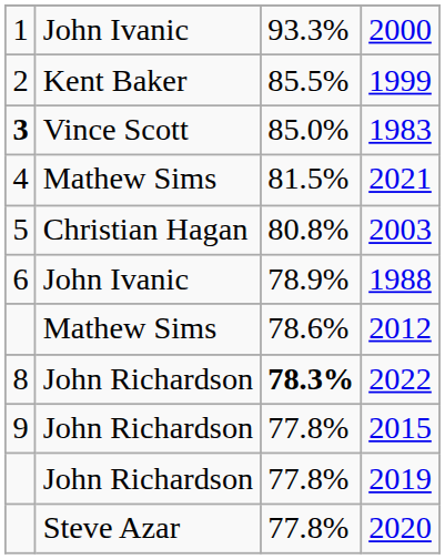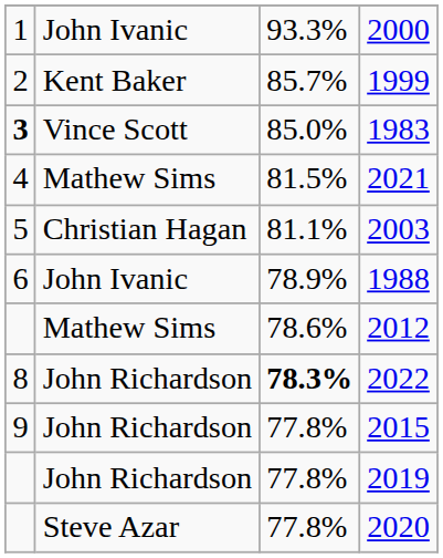 <table class="wikitable">
 <tr>
 </tr>
 <tr>
 <td>1</td>
 <td>John Ivanic</td>
 <td><abbr>93.3%</abbr></td>
 <td><a href='#'>2000</a></td>
 </tr>
 <tr>
 <td>2</td>
 <td>Kent Baker</td>
-<td><abbr>85.5%</abbr></td>
+<td><abbr>85.7%</abbr></td>
 <td><a href='#'>1999</a></td>
 </tr>
 <tr>
 <td><strong>3</strong></td>
 <td>Vince Scott</td>
 <td><abbr>85.0%</abbr></td>
 <td><a href='#'>1983</a></td>
 </tr>
 <tr>
 <td>4</td>
 <td>Mathew Sims</td>
 <td><abbr>81.5%</abbr></td>
 <td><a href='#'>2021</a></td>
 </tr>
 <tr>
 <td>5</td>
 <td>Christian Hagan</td>
-<td><abbr>80.8%</abbr></td>
+<td><abbr>81.1%</abbr></td>
 <td><a href='#'>2003</a></td>
 </tr>
 <tr>
 <td>6</td>
 <td>John Ivanic</td>
 <td><abbr>78.9%</abbr></td>
 <td><a href='#'>1988</a></td>
 </tr>
 <tr>
 <td></td>
 <td>Mathew Sims</td>
 <td><abbr>78.6%</abbr></td>
 <td><a href='#'>2012</a></td>
 </tr>
 <tr>
 <td>8</td>
 <td>John Richardson</td>
 <td><strong><abbr>78.3%</abbr></strong></td>
 <td><a href='#'>2022</a></td>
 </tr>
 <tr>
 <td>9</td>
 <td>John Richardson</td>
 <td><abbr>77.8%</abbr></td>
 <td><a href='#'>2015</a></td>
 </tr>
 <tr>
 <td></td>
 <td>John Richardson</td>
 <td><abbr>77.8%</abbr></td>
 <td><a href='#'>2019</a></td>
 </tr>
 <tr>
 <td></td>
 <td>Steve Azar</td>
 <td><abbr>77.8%</abbr></td>
 <td><a href='#'>2020</a></td>
 </tr>
 </table>
